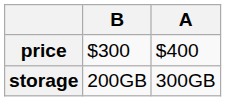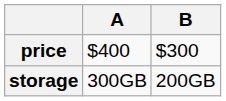 <table class="wikitable">
 <tr>
 <th></th>
+<th>A</th>
 <th>B</th>
-<th>A</th>
 </tr>
 <tr>
 <th>price</th>
+<td>$400</td>
 <td>$300</td>
-<td>$400</td>
 </tr>
 <tr>
 <th>storage</th>
+<td>300GB</td>
 <td>200GB</td>
-<td>300GB</td>
 </tr>
 </table>
